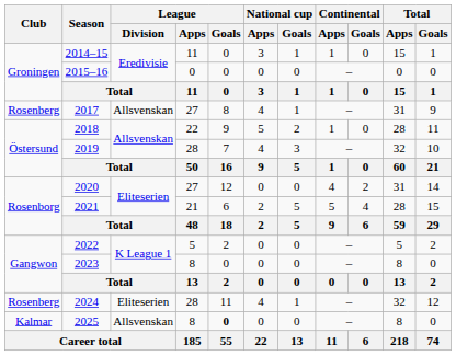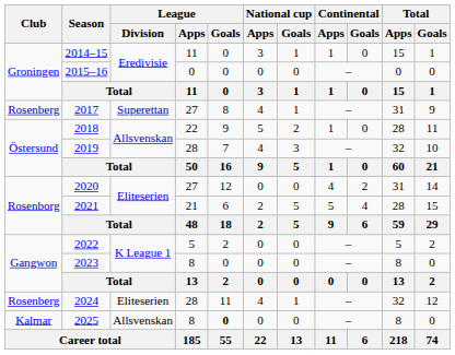 <table class="wikitable" style="text-align: center;">
 <tr>
 <th rowspan="2">Club</th>
 <th rowspan="2">Season</th>
 <th colspan="3">League</th>
 <th colspan="2">National cup</th>
 <th colspan="2">Continental</th>
 <th colspan="2">Total</th>
 </tr>
 <tr>
 <th>Division</th>
 <th>Apps</th>
 <th>Goals</th>
 <th>Apps</th>
 <th>Goals</th>
 <th>Apps</th>
 <th>Goals</th>
 <th>Apps</th>
 <th>Goals</th>
 </tr>
 <tr>
 <td rowspan="3"><a href='#'>Groningen</a></td>
 <td><a href='#'>2014–15</a></td>
 <td rowspan="2"><a href='#'>Eredivisie</a></td>
 <td>11</td>
 <td>0</td>
 <td>3</td>
 <td>1</td>
 <td>1</td>
 <td>0</td>
 <td>15</td>
 <td>1</td>
 </tr>
 <tr>
 <td><a href='#'>2015–16</a></td>
 <td>0</td>
 <td>0</td>
 <td>0</td>
 <td>0</td>
 <td colspan="2">–</td>
 <td>0</td>
 <td>0</td>
 </tr>
 <tr>
 <th colspan="2">Total</th>
 <th>11</th>
 <th>0</th>
 <th>3</th>
 <th>1</th>
 <th>1</th>
 <th>0</th>
 <th>15</th>
 <th>1</th>
 </tr>
 <tr>
 <td><a href='#'>Rosenberg</a></td>
 <td><a href='#'>2017</a></td>
-<td>Allsvenskan</td>
+<td><a href='#'>Superettan</a></td>
 <td>27</td>
 <td>8</td>
 <td>4</td>
 <td>1</td>
 <td colspan="2">–</td>
 <td>31</td>
 <td>9</td>
 </tr>
 <tr>
 <td rowspan="3"><a href='#'>Östersund</a></td>
 <td><a href='#'>2018</a></td>
 <td rowspan="2"><a href='#'>Allsvenskan</a></td>
 <td>22</td>
 <td>9</td>
 <td>5</td>
 <td>2</td>
 <td>1</td>
 <td>0</td>
 <td>28</td>
 <td>11</td>
 </tr>
 <tr>
 <td><a href='#'>2019</a></td>
 <td>28</td>
 <td>7</td>
 <td>4</td>
 <td>3</td>
 <td colspan="2">–</td>
 <td>32</td>
 <td>10</td>
 </tr>
 <tr>
 <th colspan="2">Total</th>
 <th>50</th>
 <th>16</th>
 <th>9</th>
 <th>5</th>
 <th>1</th>
 <th>0</th>
 <th>60</th>
 <th>21</th>
 </tr>
 <tr>
 <td rowspan="3"><a href='#'>Rosenborg</a></td>
 <td><a href='#'>2020</a></td>
 <td rowspan="2"><a href='#'>Eliteserien</a></td>
 <td>27</td>
 <td>12</td>
 <td>0</td>
 <td>0</td>
 <td>4</td>
 <td>2</td>
 <td>31</td>
 <td>14</td>
 </tr>
 <tr>
 <td><a href='#'>2021</a></td>
 <td>21</td>
 <td>6</td>
 <td>2</td>
 <td>5</td>
 <td>5</td>
 <td>4</td>
 <td>28</td>
 <td>15</td>
 </tr>
 <tr>
 <th colspan="2">Total</th>
 <th>48</th>
 <th>18</th>
 <th>2</th>
 <th>5</th>
 <th>9</th>
 <th>6</th>
 <th>59</th>
 <th>29</th>
 </tr>
 <tr>
 <td rowspan="3"><a href='#'>Gangwon</a></td>
 <td><a href='#'>2022</a></td>
 <td rowspan="2"><a href='#'>K League 1</a></td>
 <td>5</td>
 <td>2</td>
 <td>0</td>
 <td>0</td>
 <td colspan="2">–</td>
 <td>5</td>
 <td>2</td>
 </tr>
 <tr>
 <td><a href='#'>2023</a></td>
 <td>8</td>
 <td>0</td>
 <td>0</td>
 <td>0</td>
 <td colspan="2">–</td>
 <td>8</td>
 <td>0</td>
 </tr>
 <tr>
 <th colspan="2">Total</th>
 <th>13</th>
 <th>2</th>
 <th>0</th>
 <th>0</th>
 <th>0</th>
 <th>0</th>
 <th>13</th>
 <th>2</th>
 </tr>
 <tr>
 <td><a href='#'>Rosenberg</a></td>
 <td><a href='#'>2024</a></td>
 <td>Eliteserien</td>
 <td>28</td>
 <td>11</td>
 <td>4</td>
 <td>1</td>
 <td colspan="2">–</td>
 <td>32</td>
 <td>12</td>
 </tr>
 <tr>
 <td><a href='#'>Kalmar</a></td>
 <td><a href='#'>2025</a></td>
 <td>Allsvenskan</td>
 <td>8</td>
 <td><strong>0</strong></td>
 <td>0</td>
 <td>0</td>
 <td colspan="2">–</td>
 <td>8</td>
 <td>0</td>
 </tr>
 <tr>
 <th colspan="3">Career total</th>
 <th>185</th>
 <th>55</th>
 <th>22</th>
 <th>13</th>
 <th>11</th>
 <th>6</th>
 <th>218</th>
 <th>74</th>
 </tr>
 </table>
